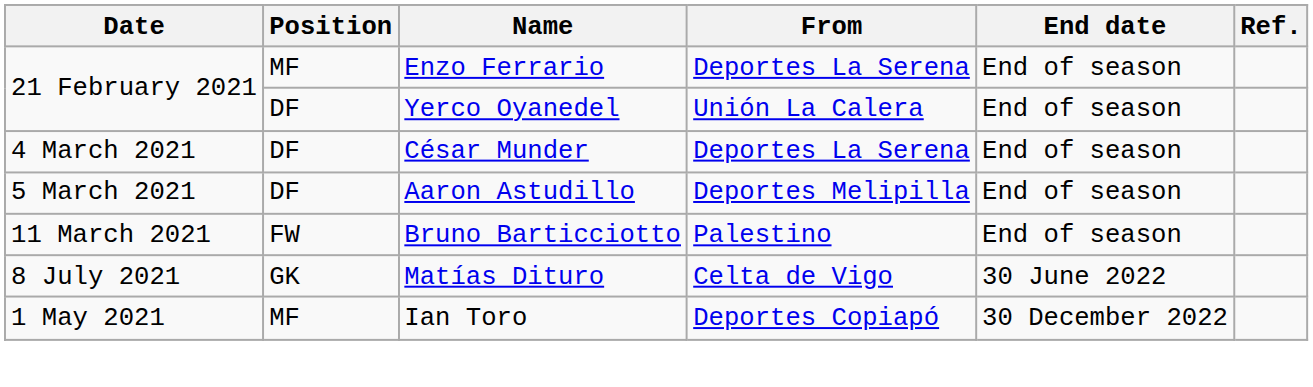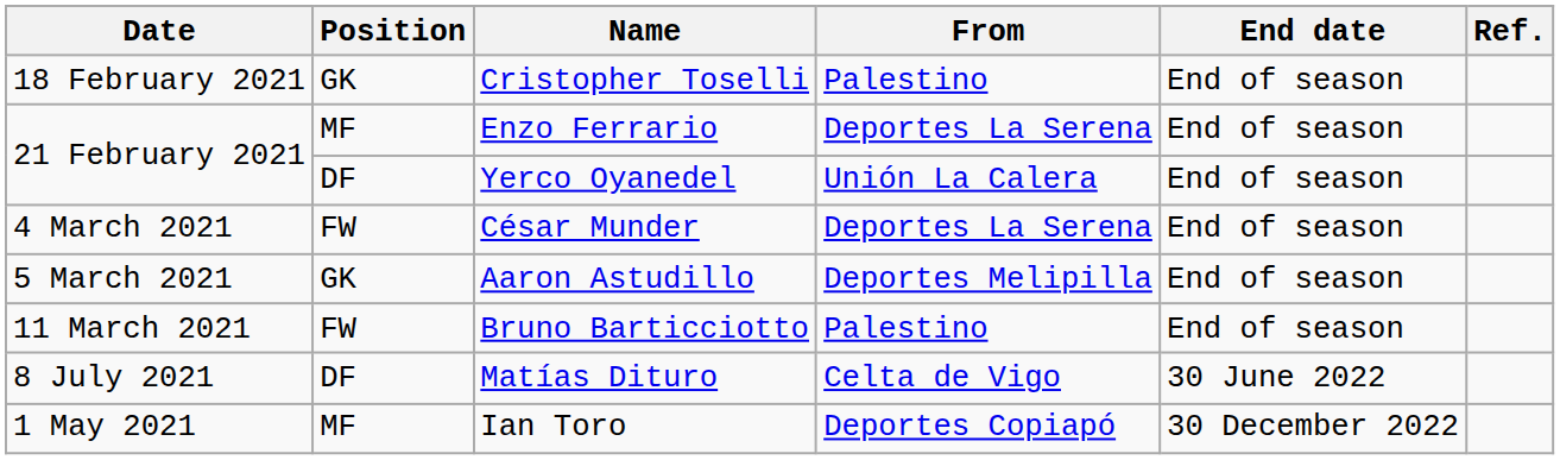 <table class="wikitable">
 <tr>
 <th>Date</th>
 <th>Position</th>
 <th>Name</th>
 <th>From</th>
 <th>End date</th>
 <th>Ref.</th>
+</tr>
+<tr>
+<td>18 February 2021</td>
+<td>GK</td>
+<td> <a href='#'>Cristopher Toselli</a></td>
+<td><a href='#'>Palestino</a></td>
+<td>End of season</td>
+<td></td>
 </tr>
 <tr>
 <td rowspan="2">21 February 2021</td>
 <td>MF</td>
 <td> <a href='#'>Enzo Ferrario</a></td>
 <td><a href='#'>Deportes La Serena</a></td>
 <td>End of season</td>
 <td></td>
 </tr>
 <tr>
 <td>DF</td>
 <td> <a href='#'>Yerco Oyanedel</a></td>
 <td><a href='#'>Unión La Calera</a></td>
 <td>End of season</td>
 <td></td>
 </tr>
 <tr>
 <td>4 March 2021</td>
-<td>DF</td>
+<td>FW</td>
 <td> <a href='#'>César Munder</a></td>
 <td><a href='#'>Deportes La Serena</a></td>
 <td>End of season</td>
 <td></td>
 </tr>
 <tr>
 <td>5 March 2021</td>
-<td>DF</td>
+<td>GK</td>
 <td> <a href='#'>Aaron Astudillo</a></td>
 <td><a href='#'>Deportes Melipilla</a></td>
 <td>End of season</td>
 <td></td>
 </tr>
 <tr>
 <td>11 March 2021</td>
 <td>FW</td>
 <td> <a href='#'>Bruno Barticciotto</a></td>
 <td><a href='#'>Palestino</a></td>
 <td>End of season</td>
 <td></td>
 </tr>
 <tr>
 <td>8 July 2021</td>
-<td>GK</td>
+<td>DF</td>
 <td> <a href='#'>Matías Dituro</a></td>
 <td> <a href='#'>Celta de Vigo</a></td>
 <td>30 June 2022</td>
 <td></td>
 </tr>
 <tr>
 <td>1 May 2021</td>
 <td>MF</td>
 <td> Ian Toro</td>
 <td><a href='#'>Deportes Copiapó</a></td>
 <td>30 December 2022</td>
 <td></td>
 </tr>
 </table>
